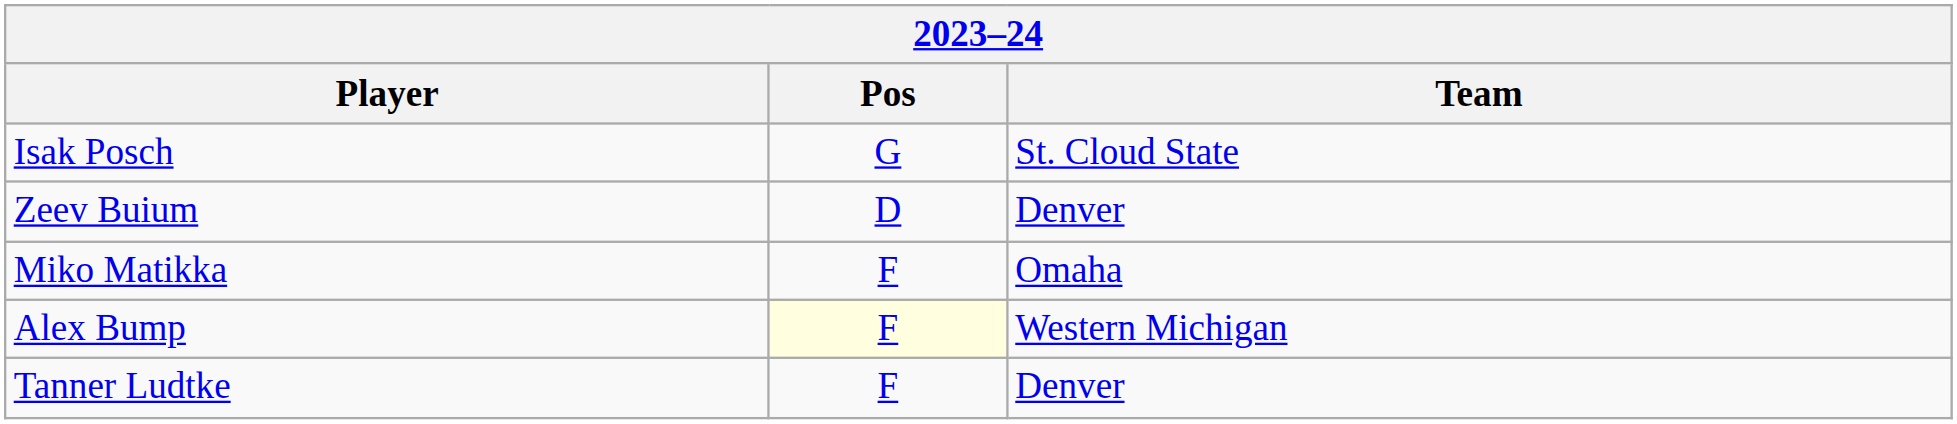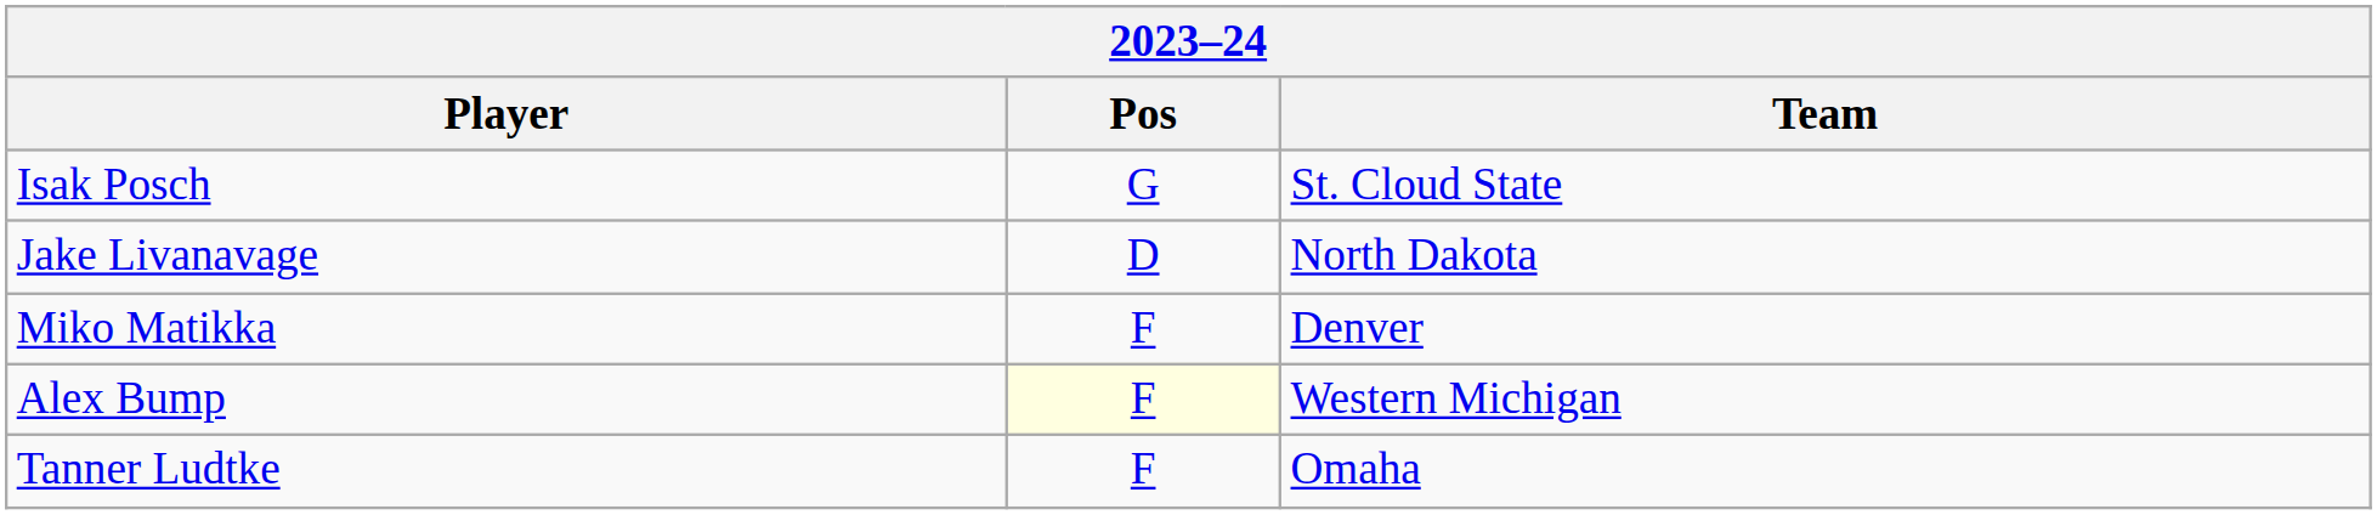 <table class="wikitable" width=95%>
 <tr>
 <th colspan=3><a href='#'>2023–24</a></th>
 </tr>
 <tr>
 <th>Player</th>
 <th>Pos</th>
 <th>Team</th>
 </tr>
 <tr>
 <td><a href='#'>Isak Posch</a></td>
 <td align=center><a href='#'>G</a></td>
 <td><a href='#'>St. Cloud State</a></td>
 </tr>
 <tr>
-<td><a href='#'>Zeev Buium</a></td>
+<td><a href='#'>Jake Livanavage</a></td>
 <td align=center><a href='#'>D</a></td>
-<td><a href='#'>Denver</a></td>
+<td><a href='#'>North Dakota</a></td>
 </tr>
 <tr>
 <td><a href='#'>Miko Matikka</a></td>
 <td align=center><a href='#'>F</a></td>
-<td><a href='#'>Omaha</a></td>
+<td><a href='#'>Denver</a></td>
 </tr>
 <tr>
 <td><a href='#'>Alex Bump</a></td>
 <td align=center style="background: lightyellow;"><a href='#'>F</a></td>
 <td><a href='#'>Western Michigan</a></td>
 </tr>
 <tr>
 <td><a href='#'>Tanner Ludtke</a></td>
 <td align=center><a href='#'>F</a></td>
-<td><a href='#'>Denver</a></td>
+<td><a href='#'>Omaha</a></td>
 </tr>
 </table>
